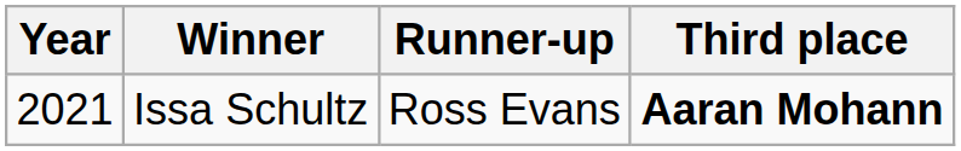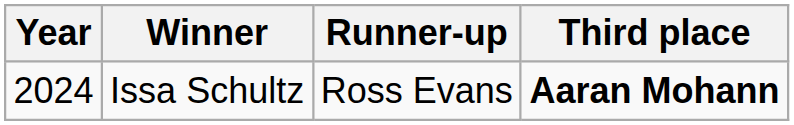 <table class="wikitable sortable" style="margin-top:0; font-size:100%;">
 <tr>
 <th>Year</th>
 <th> Winner</th>
 <th> Runner-up</th>
 <th> Third place</th>
 </tr>
 <tr>
-<td>2021</td>
+<td>2024</td>
 <td>Issa Schultz</td>
 <td>Ross Evans</td>
 <td><strong>Aaran Mohann</strong></td>
 </tr>
 </table>
